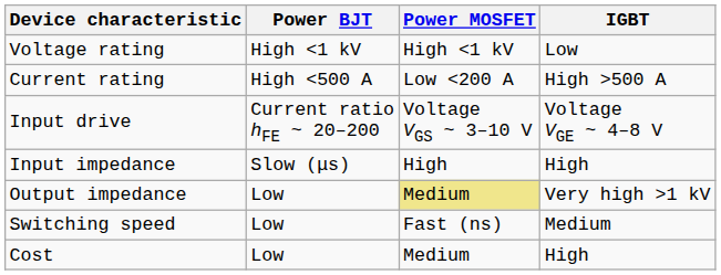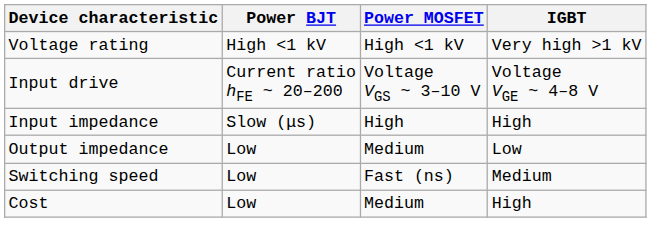 <table class="wikitable">
 <tr>
 <th>Device characteristic</th>
 <th>Power <a href='#'>BJT</a></th>
 <th><a href='#'>Power MOSFET</a></th>
 <th>IGBT</th>
 </tr>
 <tr>
 <td>Voltage rating</td>
 <td>High <1 kV</td>
 <td>High <1 kV</td>
-<td>Low</td>
-</tr>
-<tr>
-<td>Current rating</td>
-<td>High <500 A</td>
-<td>Low <200 A</td>
-<td>High >500 A</td>
+<td>Very high >1 kV</td>
 </tr>
 <tr>
 <td>Input drive</td>
 <td>Current ratio<br> <em>h</em><sub>FE</sub> ~ 20–200</td>
 <td>Voltage<br> <em>V</em><sub>GS</sub> ~ 3–10 V</td>
 <td>Voltage<br> <em>V</em><sub>GE</sub> ~ 4–8 V</td>
 </tr>
 <tr>
 <td>Input impedance</td>
 <td>Slow (μs)</td>
 <td>High</td>
 <td>High</td>
 </tr>
 <tr>
 <td>Output impedance</td>
 <td>Low</td>
-<td style="background: khaki;">Medium</td>
-<td>Very high >1 kV</td>
+<td>Medium</td>
+<td>Low</td>
 </tr>
 <tr>
 <td>Switching speed</td>
 <td>Low</td>
 <td>Fast (ns)</td>
 <td>Medium</td>
 </tr>
 <tr>
 <td>Cost</td>
 <td>Low</td>
 <td>Medium</td>
 <td>High</td>
 </tr>
 </table>
